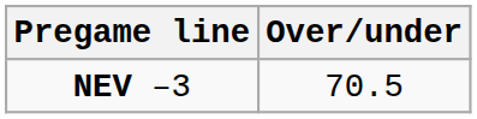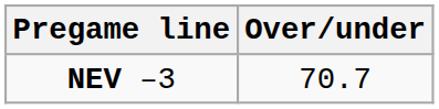 <table class="wikitable">
 <tr align="center">
 <th style=>Pregame line</th>
 <th style=>Over/under</th>
 </tr>
 <tr align="center">
 <td><strong>NEV</strong> –3</td>
-<td>70.5</td>
+<td>70.7</td>
 </tr>
 </table>
